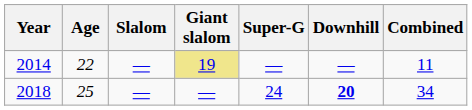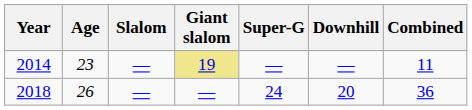 <table class=wikitable style="text-align:center">
 <tr>
 <th>  Year  </th>
 <th> Age </th>
 <th> Slalom </th>
 <th> Giant <br> slalom </th>
 <th>Super-G</th>
 <th>Downhill</th>
 <th>Combined</th>
 </tr>
 <tr>
 <td><a href='#'>2014</a></td>
-<td><em>22</em></td>
+<td><em>23</em></td>
 <td><a href='#'>—</a></td>
 <td style="background: khaki;"><a href='#'>19</a></td>
 <td><a href='#'>—</a></td>
 <td><a href='#'>—</a></td>
 <td><a href='#'>11</a></td>
 </tr>
 <tr>
 <td><a href='#'>2018</a></td>
-<td><em>25</em></td>
+<td><em>26</em></td>
 <td><a href='#'>—</a></td>
 <td><a href='#'>—</a></td>
 <td><a href='#'>24</a></td>
-<td><strong><a href='#'>20</a></strong></td>
-<td><a href='#'>34</a></td>
+<td><a href='#'>20</a></td>
+<td><a href='#'>36</a></td>
 </tr>
 </table>
